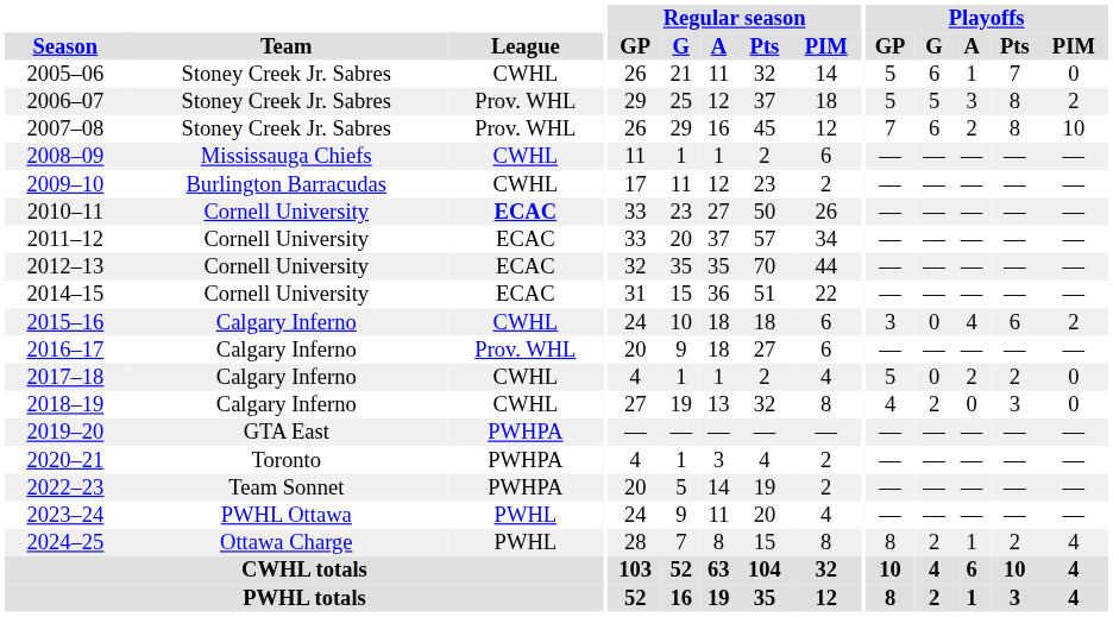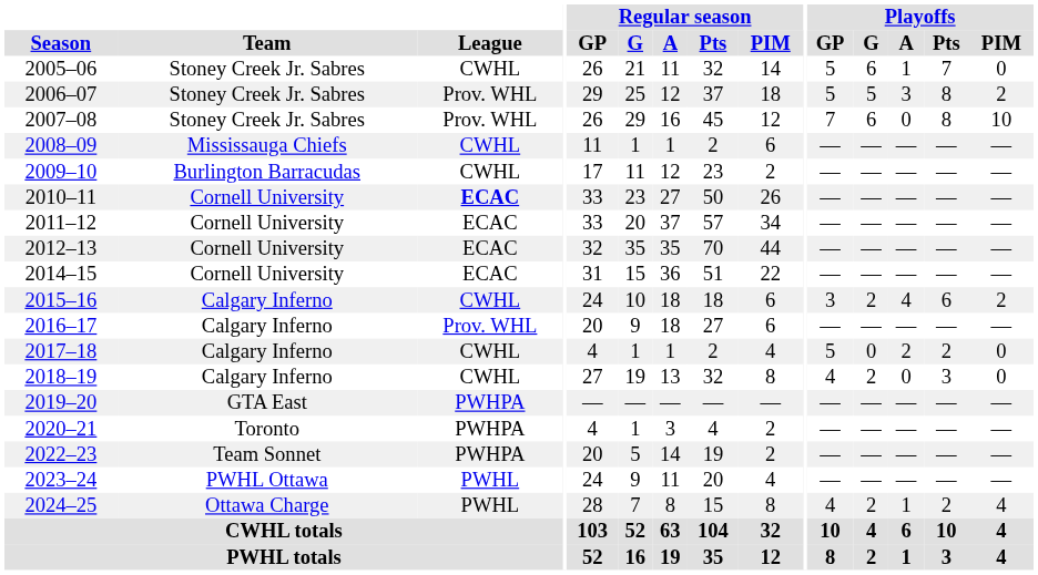 <table border="0" cellpadding="1" cellspacing="0" style="text-align:center; width:50em">
 <tr bgcolor="#e0e0e0">
 <th colspan="3" bgcolor="#ffffff"></th>
 <th rowspan="100" bgcolor="#ffffff"></th>
 <th colspan="5"><a href='#'>Regular season</a></th>
 <th rowspan="100" bgcolor="#ffffff"></th>
 <th colspan="5"><a href='#'>Playoffs</a></th>
 </tr>
 <tr bgcolor="#e0e0e0">
 <th><a href='#'>Season</a></th>
 <th>Team</th>
 <th>League</th>
 <th>GP</th>
 <th><a href='#'>G</a></th>
 <th><a href='#'>A</a></th>
 <th><a href='#'>Pts</a></th>
 <th><a href='#'>PIM</a></th>
 <th>GP</th>
 <th>G</th>
 <th>A</th>
 <th>Pts</th>
 <th>PIM</th>
 </tr>
 <tr>
 <td>2005–06</td>
 <td>Stoney Creek Jr. Sabres</td>
 <td>CWHL</td>
 <td>26</td>
 <td>21</td>
 <td>11</td>
 <td>32</td>
 <td>14</td>
 <td>5</td>
 <td>6</td>
 <td>1</td>
 <td>7</td>
 <td>0</td>
 </tr>
 <tr bgcolor="f0f0f0">
 <td>2006–07</td>
 <td>Stoney Creek Jr. Sabres</td>
 <td>Prov. WHL</td>
 <td>29</td>
 <td>25</td>
 <td>12</td>
 <td>37</td>
 <td>18</td>
 <td>5</td>
 <td>5</td>
 <td>3</td>
 <td>8</td>
 <td>2</td>
 </tr>
 <tr>
 <td>2007–08</td>
 <td>Stoney Creek Jr. Sabres</td>
 <td>Prov. WHL</td>
 <td>26</td>
 <td>29</td>
 <td>16</td>
 <td>45</td>
 <td>12</td>
 <td>7</td>
 <td>6</td>
-<td>2</td>
+<td>0</td>
 <td>8</td>
 <td>10</td>
 </tr>
 <tr bgcolor="f0f0f0">
 <td><a href='#'>2008–09</a></td>
 <td><a href='#'>Mississauga Chiefs</a></td>
 <td><a href='#'>CWHL</a></td>
 <td>11</td>
 <td>1</td>
 <td>1</td>
 <td>2</td>
 <td>6</td>
 <td>—</td>
 <td>—</td>
 <td>—</td>
 <td>—</td>
 <td>—</td>
 </tr>
 <tr>
 <td><a href='#'>2009–10</a></td>
 <td><a href='#'>Burlington Barracudas</a></td>
 <td>CWHL</td>
 <td>17</td>
 <td>11</td>
 <td>12</td>
 <td>23</td>
 <td>2</td>
 <td>—</td>
 <td>—</td>
 <td>—</td>
 <td>—</td>
 <td>—</td>
 </tr>
 <tr bgcolor="f0f0f0">
 <td>2010–11</td>
 <td><a href='#'>Cornell University</a></td>
 <td><strong><a href='#'>ECAC</a></strong></td>
 <td>33</td>
 <td>23</td>
 <td>27</td>
 <td>50</td>
 <td>26</td>
 <td>—</td>
 <td>—</td>
 <td>—</td>
 <td>—</td>
 <td>—</td>
 </tr>
 <tr>
 <td>2011–12</td>
 <td>Cornell University</td>
 <td>ECAC</td>
 <td>33</td>
 <td>20</td>
 <td>37</td>
 <td>57</td>
 <td>34</td>
 <td>—</td>
 <td>—</td>
 <td>—</td>
 <td>—</td>
 <td>—</td>
 </tr>
 <tr bgcolor="f0f0f0">
 <td>2012–13</td>
 <td>Cornell University</td>
 <td>ECAC</td>
 <td>32</td>
 <td>35</td>
 <td>35</td>
 <td>70</td>
 <td>44</td>
 <td>—</td>
 <td>—</td>
 <td>—</td>
 <td>—</td>
 <td>—</td>
 </tr>
 <tr>
 <td>2014–15</td>
 <td>Cornell University</td>
 <td>ECAC</td>
 <td>31</td>
 <td>15</td>
 <td>36</td>
 <td>51</td>
 <td>22</td>
 <td>—</td>
 <td>—</td>
 <td>—</td>
 <td>—</td>
 <td>—</td>
 </tr>
 <tr bgcolor="f0f0f0">
 <td><a href='#'>2015–16</a></td>
 <td><a href='#'>Calgary Inferno</a></td>
 <td><a href='#'>CWHL</a></td>
 <td>24</td>
 <td>10</td>
 <td>18</td>
 <td>18</td>
 <td>6</td>
 <td>3</td>
-<td>0</td>
+<td>2</td>
 <td>4</td>
 <td>6</td>
 <td>2</td>
 </tr>
 <tr>
 <td><a href='#'>2016–17</a></td>
 <td>Calgary Inferno</td>
 <td><a href='#'>Prov. WHL</a></td>
 <td>20</td>
 <td>9</td>
 <td>18</td>
 <td>27</td>
 <td>6</td>
 <td>—</td>
 <td>—</td>
 <td>—</td>
 <td>—</td>
 <td>—</td>
 </tr>
 <tr bgcolor="f0f0f0">
 <td><a href='#'>2017–18</a></td>
 <td>Calgary Inferno</td>
 <td>CWHL</td>
 <td>4</td>
 <td>1</td>
 <td>1</td>
 <td>2</td>
 <td>4</td>
 <td>5</td>
 <td>0</td>
 <td>2</td>
 <td>2</td>
 <td>0</td>
 </tr>
 <tr>
 <td><a href='#'>2018–19</a></td>
 <td>Calgary Inferno</td>
 <td>CWHL</td>
 <td>27</td>
 <td>19</td>
 <td>13</td>
 <td>32</td>
 <td>8</td>
 <td>4</td>
 <td>2</td>
 <td>0</td>
 <td>3</td>
 <td>0</td>
 </tr>
 <tr bgcolor="f0f0f0">
 <td><a href='#'>2019–20</a></td>
 <td>GTA East</td>
 <td><a href='#'>PWHPA</a></td>
 <td>—</td>
 <td>—</td>
 <td>—</td>
 <td>—</td>
 <td>—</td>
 <td>—</td>
 <td>—</td>
 <td>—</td>
 <td>—</td>
 <td>—</td>
 </tr>
 <tr>
 <td><a href='#'>2020–21</a></td>
 <td>Toronto</td>
 <td>PWHPA</td>
 <td>4</td>
 <td>1</td>
 <td>3</td>
 <td>4</td>
 <td>2</td>
 <td>—</td>
 <td>—</td>
 <td>—</td>
 <td>—</td>
 <td>—</td>
 </tr>
 <tr bgcolor="f0f0f0">
 <td><a href='#'>2022–23</a></td>
 <td>Team Sonnet</td>
 <td>PWHPA</td>
 <td>20</td>
 <td>5</td>
 <td>14</td>
 <td>19</td>
 <td>2</td>
 <td>—</td>
 <td>—</td>
 <td>—</td>
 <td>—</td>
 <td>—</td>
 </tr>
 <tr>
 <td><a href='#'>2023–24</a></td>
 <td><a href='#'>PWHL Ottawa</a></td>
 <td><a href='#'>PWHL</a></td>
 <td>24</td>
 <td>9</td>
 <td>11</td>
 <td>20</td>
 <td>4</td>
 <td>—</td>
 <td>—</td>
 <td>—</td>
 <td>—</td>
 <td>—</td>
 </tr>
 <tr bgcolor="f0f0f0">
 <td><a href='#'>2024–25</a></td>
 <td><a href='#'>Ottawa Charge</a></td>
 <td>PWHL</td>
 <td>28</td>
 <td>7</td>
 <td>8</td>
 <td>15</td>
 <td>8</td>
-<td>8</td>
+<td>4</td>
 <td>2</td>
 <td>1</td>
 <td>2</td>
 <td>4</td>
 </tr>
 <tr bgcolor="#e0e0e0">
 <th colspan="3">CWHL totals</th>
 <th>103</th>
 <th>52</th>
 <th>63</th>
 <th>104</th>
 <th>32</th>
 <th>10</th>
 <th>4</th>
 <th>6</th>
 <th>10</th>
 <th>4</th>
 </tr>
 <tr bgcolor="#e0e0e0">
 <th colspan="3">PWHL totals</th>
 <th>52</th>
 <th>16</th>
 <th>19</th>
 <th>35</th>
 <th>12</th>
 <th>8</th>
 <th>2</th>
 <th>1</th>
 <th>3</th>
 <th>4</th>
 </tr>
 </table>
